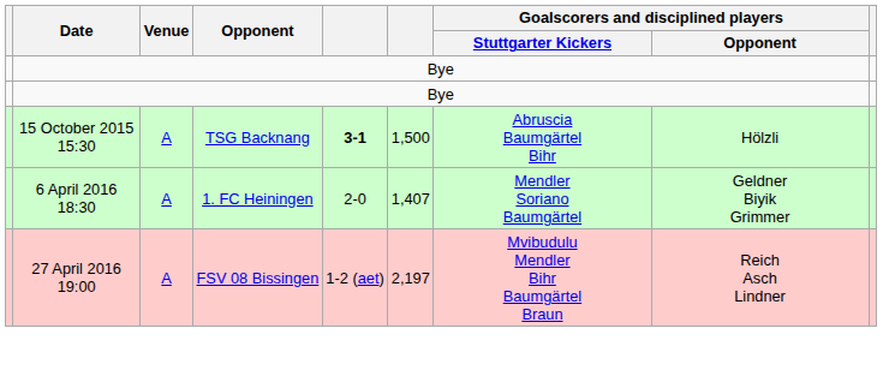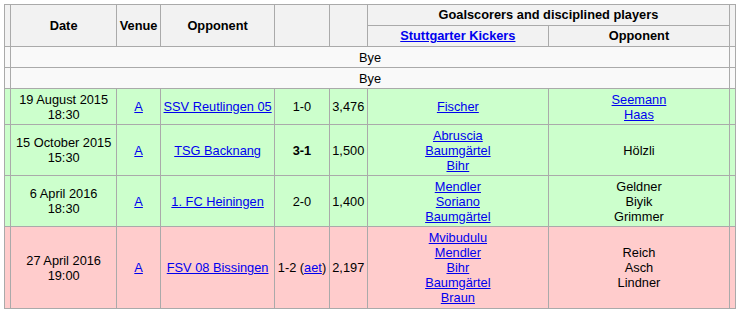 <table class="wikitable" Style="text-align: center;font-size:80%">
 <tr>
 <th rowspan="2"></th>
 <th rowspan="2" style="width:100px">Date<br></th>
 <th rowspan="2">Venue</th>
 <th rowspan="2">Opponent</th>
 <th rowspan="2"><br></th>
 <th rowspan="2"></th>
 <th colspan="2">Goalscorers and disciplined players</th>
 <th rowspan="2"></th>
 </tr>
 <tr>
 <th style="width:175px"><a href='#'>Stuttgarter Kickers</a></th>
 <th style="width:175px">Opponent</th>
 </tr>
 <tr>
 <td></td>
 <td colspan="7">Bye</td>
 <td></td>
 </tr>
 <tr>
 <td></td>
 <td colspan="7">Bye</td>
 <td></td>
 </tr>
 <tr style="background:#cfc">
 <td></td>
+<td>19 August 2015<br>18:30</td>
+<td><a href='#'>A</a></td>
+<td><a href='#'>SSV Reutlingen 05</a></td>
+<td>1-0</td>
+<td>3,476</td>
+<td><a href='#'>Fischer</a> </td>
+<td><a href='#'>Seemann</a> <br><a href='#'>Haas</a> </td>
+<td></td>
+</tr>
+<tr style="background:#cfc">
+<td></td>
 <td>15 October 2015<br>15:30</td>
 <td><a href='#'>A</a></td>
 <td><a href='#'>TSG Backnang</a></td>
 <td><strong>3-1</strong></td>
 <td>1,500</td>
 <td><a href='#'>Abruscia</a> <br><a href='#'>Baumgärtel</a> <br><a href='#'>Bihr</a> </td>
 <td>Hölzli </td>
 <td></td>
 </tr>
 <tr style="background:#cfc">
 <td></td>
 <td>6 April 2016<br>18:30</td>
 <td><a href='#'>A</a></td>
 <td><a href='#'>1. FC Heiningen</a></td>
 <td>2-0</td>
-<td>1,407</td>
+<td>1,400</td>
 <td><a href='#'>Mendler</a> <br><a href='#'>Soriano</a> <br><a href='#'>Baumgärtel</a> </td>
 <td>Geldner <br>Biyik <br>Grimmer </td>
 <td></td>
 </tr>
 <tr style="background:#fcc">
 <td></td>
 <td>27 April 2016<br>19:00</td>
 <td><a href='#'>A</a></td>
 <td><a href='#'>FSV 08 Bissingen</a></td>
 <td>1-2 (<a href='#'>aet</a>)</td>
 <td>2,197</td>
 <td><a href='#'>Mvibudulu</a> <br><a href='#'>Mendler</a> <br><a href='#'>Bihr</a> <br><a href='#'>Baumgärtel</a> <br><a href='#'>Braun</a> </td>
 <td>Reich <br>Asch <br>Lindner  </td>
 <td></td>
 </tr>
 </table>
